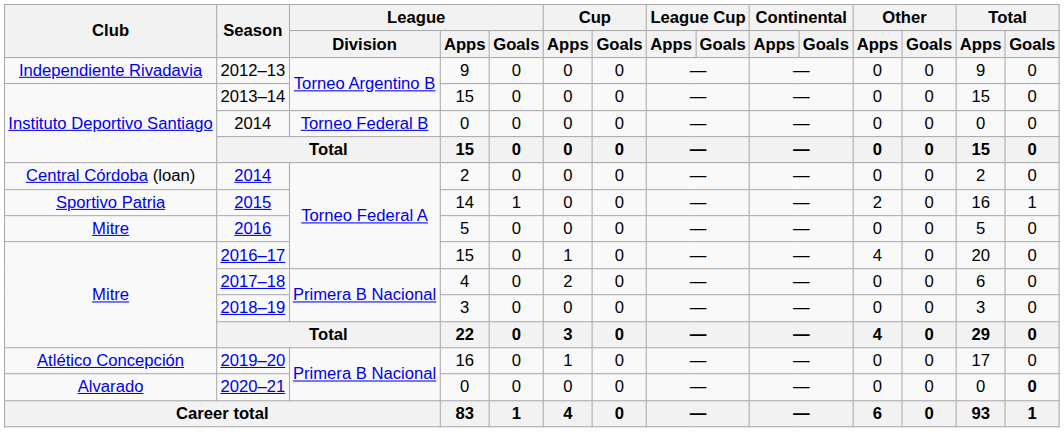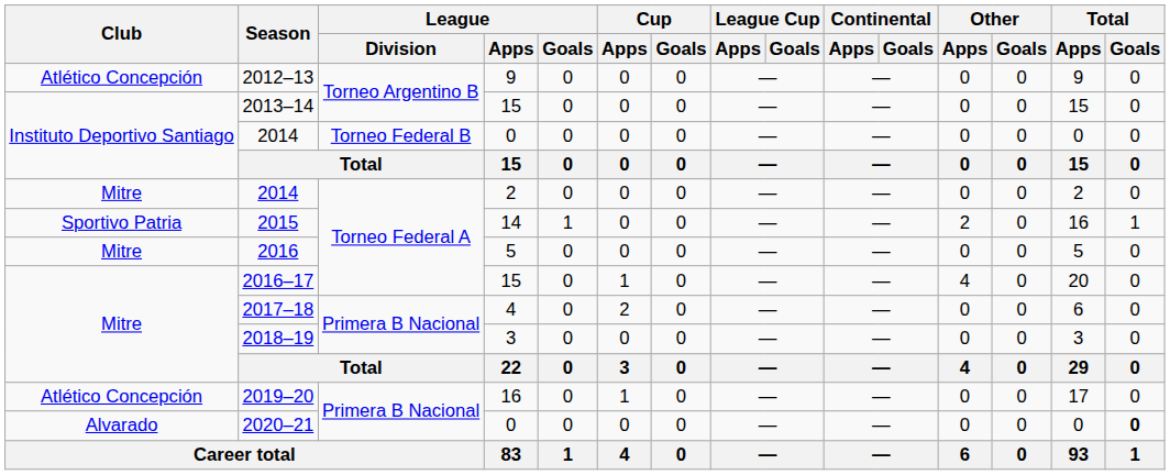 <table class="wikitable" style="text-align:center">
 <tr>
 <th rowspan="2">Club</th>
 <th rowspan="2">Season</th>
 <th colspan="3">League</th>
 <th colspan="2">Cup</th>
 <th colspan="2">League Cup</th>
 <th colspan="2">Continental</th>
 <th colspan="2">Other</th>
 <th colspan="2">Total</th>
 </tr>
 <tr>
 <th>Division</th>
 <th>Apps</th>
 <th>Goals</th>
 <th>Apps</th>
 <th>Goals</th>
 <th>Apps</th>
 <th>Goals</th>
 <th>Apps</th>
 <th>Goals</th>
 <th>Apps</th>
 <th>Goals</th>
 <th>Apps</th>
 <th>Goals</th>
 </tr>
 <tr>
-<td rowspan="1"><a href='#'>Independiente Rivadavia</a></td>
+<td rowspan="1"><a href='#'>Atlético Concepción</a></td>
 <td>2012–13</td>
 <td rowspan="2"><a href='#'>Torneo Argentino B</a></td>
 <td>9</td>
 <td>0</td>
 <td>0</td>
 <td>0</td>
 <td colspan="2">—</td>
 <td colspan="2">—</td>
 <td>0</td>
 <td>0</td>
 <td>9</td>
 <td>0</td>
 </tr>
 <tr>
 <td rowspan="3"><a href='#'>Instituto Deportivo Santiago</a></td>
 <td>2013–14</td>
 <td>15</td>
 <td>0</td>
 <td>0</td>
 <td>0</td>
 <td colspan="2">—</td>
 <td colspan="2">—</td>
 <td>0</td>
 <td>0</td>
 <td>15</td>
 <td>0</td>
 </tr>
 <tr>
 <td>2014</td>
 <td rowspan="1"><a href='#'>Torneo Federal B</a></td>
 <td>0</td>
 <td>0</td>
 <td>0</td>
 <td>0</td>
 <td colspan="2">—</td>
 <td colspan="2">—</td>
 <td>0</td>
 <td>0</td>
 <td>0</td>
 <td>0</td>
 </tr>
 <tr>
 <th colspan="2">Total</th>
 <th>15</th>
 <th>0</th>
 <th>0</th>
 <th>0</th>
 <th colspan="2">—</th>
 <th colspan="2">—</th>
 <th>0</th>
 <th>0</th>
 <th>15</th>
 <th>0</th>
 </tr>
 <tr>
-<td rowspan="1"><a href='#'>Central Córdoba</a> (loan)</td>
+<td rowspan="1"><a href='#'>Mitre</a></td>
 <td><a href='#'>2014</a></td>
 <td rowspan="4"><a href='#'>Torneo Federal A</a></td>
 <td>2</td>
 <td>0</td>
 <td>0</td>
 <td>0</td>
 <td colspan="2">—</td>
 <td colspan="2">—</td>
 <td>0</td>
 <td>0</td>
 <td>2</td>
 <td>0</td>
 </tr>
 <tr>
 <td rowspan="1"><a href='#'>Sportivo Patria</a></td>
 <td><a href='#'>2015</a></td>
 <td>14</td>
 <td>1</td>
 <td>0</td>
 <td>0</td>
 <td colspan="2">—</td>
 <td colspan="2">—</td>
 <td>2</td>
 <td>0</td>
 <td>16</td>
 <td>1</td>
 </tr>
 <tr>
 <td rowspan="1"><a href='#'>Mitre</a></td>
 <td><a href='#'>2016</a></td>
 <td>5</td>
 <td>0</td>
 <td>0</td>
 <td>0</td>
 <td colspan="2">—</td>
 <td colspan="2">—</td>
 <td>0</td>
 <td>0</td>
 <td>5</td>
 <td>0</td>
 </tr>
 <tr>
 <td rowspan="4"><a href='#'>Mitre</a></td>
 <td><a href='#'>2016–17</a></td>
 <td>15</td>
 <td>0</td>
 <td>1</td>
 <td>0</td>
 <td colspan="2">—</td>
 <td colspan="2">—</td>
 <td>4</td>
 <td>0</td>
 <td>20</td>
 <td>0</td>
 </tr>
 <tr>
 <td><a href='#'>2017–18</a></td>
 <td rowspan="2"><a href='#'>Primera B Nacional</a></td>
 <td>4</td>
 <td>0</td>
 <td>2</td>
 <td>0</td>
 <td colspan="2">—</td>
 <td colspan="2">—</td>
 <td>0</td>
 <td>0</td>
 <td>6</td>
 <td>0</td>
 </tr>
 <tr>
 <td><a href='#'>2018–19</a></td>
 <td>3</td>
 <td>0</td>
 <td>0</td>
 <td>0</td>
 <td colspan="2">—</td>
 <td colspan="2">—</td>
 <td>0</td>
 <td>0</td>
 <td>3</td>
 <td>0</td>
 </tr>
 <tr>
 <th colspan="2">Total</th>
 <th>22</th>
 <th>0</th>
 <th>3</th>
 <th>0</th>
 <th colspan="2">—</th>
 <th colspan="2">—</th>
 <th>4</th>
 <th>0</th>
 <th>29</th>
 <th>0</th>
 </tr>
 <tr>
 <td rowspan="1"><a href='#'>Atlético Concepción</a></td>
 <td><a href='#'>2019–20</a></td>
 <td rowspan="2"><a href='#'>Primera B Nacional</a></td>
 <td>16</td>
 <td>0</td>
 <td>1</td>
 <td>0</td>
 <td colspan="2">—</td>
 <td colspan="2">—</td>
 <td>0</td>
 <td>0</td>
 <td>17</td>
 <td>0</td>
 </tr>
 <tr>
 <td rowspan="1"><a href='#'>Alvarado</a></td>
 <td><a href='#'>2020–21</a></td>
 <td>0</td>
 <td>0</td>
 <td>0</td>
 <td>0</td>
 <td colspan="2">—</td>
 <td colspan="2">—</td>
 <td>0</td>
 <td>0</td>
 <td>0</td>
 <td><strong>0</strong></td>
 </tr>
 <tr>
 <th colspan="3">Career total</th>
 <th>83</th>
 <th>1</th>
 <th>4</th>
 <th>0</th>
 <th colspan="2">—</th>
 <th colspan="2">—</th>
 <th>6</th>
 <th>0</th>
 <th>93</th>
 <th>1</th>
 </tr>
 </table>
